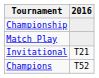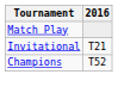 <table class="wikitable" style="text-align:center;">
 <tr>
 <th>Tournament</th>
 <th>2016</th>
-</tr>
-<tr>
-<td align="left"><a href='#'>Championship</a></td>
-<td style="background:#eeeeee;"></td>
 </tr>
 <tr>
 <td align="left"><a href='#'>Match Play</a></td>
 <td style="background:#eeeeee;"></td>
 </tr>
 <tr>
 <td align="left"><a href='#'>Invitational</a></td>
 <td>T21</td>
 </tr>
 <tr>
 <td align="left"><a href='#'>Champions</a></td>
 <td>T52</td>
 </tr>
 </table>
